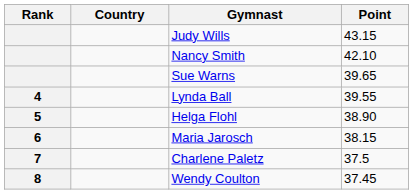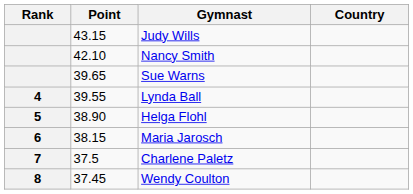 <table class="wikitable" width=500>
 <tr bgcolor="#efefef">
 <th>Rank</th>
+<th>Point</th>
+<th>Gymnast</th>
 <th>Country</th>
-<th>Gymnast</th>
-<th>Point</th>
 </tr>
 <tr>
 <th></th>
+<td>43.15</td>
+<td><a href='#'>Judy Wills</a></td>
 <td></td>
-<td><a href='#'>Judy Wills</a></td>
-<td>43.15</td>
 </tr>
 <tr>
 <th></th>
+<td>42.10</td>
+<td><a href='#'>Nancy Smith</a></td>
 <td></td>
-<td><a href='#'>Nancy Smith</a></td>
-<td>42.10</td>
 </tr>
 <tr>
 <th></th>
+<td>39.65</td>
+<td><a href='#'>Sue Warns</a></td>
 <td></td>
-<td><a href='#'>Sue Warns</a></td>
-<td>39.65</td>
 </tr>
 <tr>
 <th>4</th>
+<td>39.55</td>
+<td><a href='#'>Lynda Ball</a></td>
 <td></td>
-<td><a href='#'>Lynda Ball</a></td>
-<td>39.55</td>
 </tr>
 <tr>
 <th>5</th>
+<td>38.90</td>
+<td><a href='#'>Helga Flohl</a></td>
 <td></td>
-<td><a href='#'>Helga Flohl</a></td>
-<td>38.90</td>
 </tr>
 <tr>
 <th>6</th>
+<td>38.15</td>
+<td><a href='#'>Maria Jarosch</a></td>
 <td></td>
-<td><a href='#'>Maria Jarosch</a></td>
-<td>38.15</td>
 </tr>
 <tr>
 <th>7</th>
+<td>37.5</td>
+<td><a href='#'>Charlene Paletz</a></td>
 <td></td>
-<td><a href='#'>Charlene Paletz</a></td>
-<td>37.5</td>
 </tr>
 <tr>
 <th>8</th>
+<td>37.45</td>
+<td><a href='#'>Wendy Coulton</a></td>
 <td></td>
-<td><a href='#'>Wendy Coulton</a></td>
-<td>37.45</td>
 </tr>
 </table>
